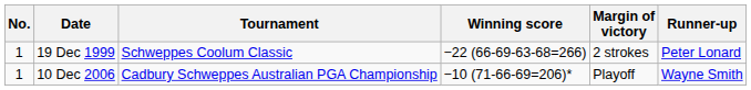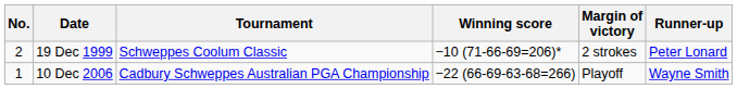 <table class="wikitable" style="font-size:95%;">
 <tr>
 <th>No.</th>
 <th>Date</th>
 <th>Tournament</th>
 <th>Winning score</th>
 <th>Margin of<br>victory</th>
 <th>Runner-up</th>
 </tr>
 <tr>
-<td align=center>1</td>
+<td align=center>2</td>
 <td align=right>19 Dec <a href='#'>1999</a></td>
 <td><a href='#'>Schweppes Coolum Classic</a></td>
-<td>−22 (66-69-63-68=266)</td>
+<td>−10 (71-66-69=206)*</td>
 <td>2 strokes</td>
 <td> <a href='#'>Peter Lonard</a></td>
 </tr>
 <tr>
 <td align=center>1</td>
 <td align=right>10 Dec <a href='#'>2006</a></td>
 <td><a href='#'>Cadbury Schweppes Australian PGA Championship</a></td>
-<td>−10 (71-66-69=206)*</td>
+<td>−22 (66-69-63-68=266)</td>
 <td>Playoff</td>
 <td> <a href='#'>Wayne Smith</a></td>
 </tr>
 </table>
